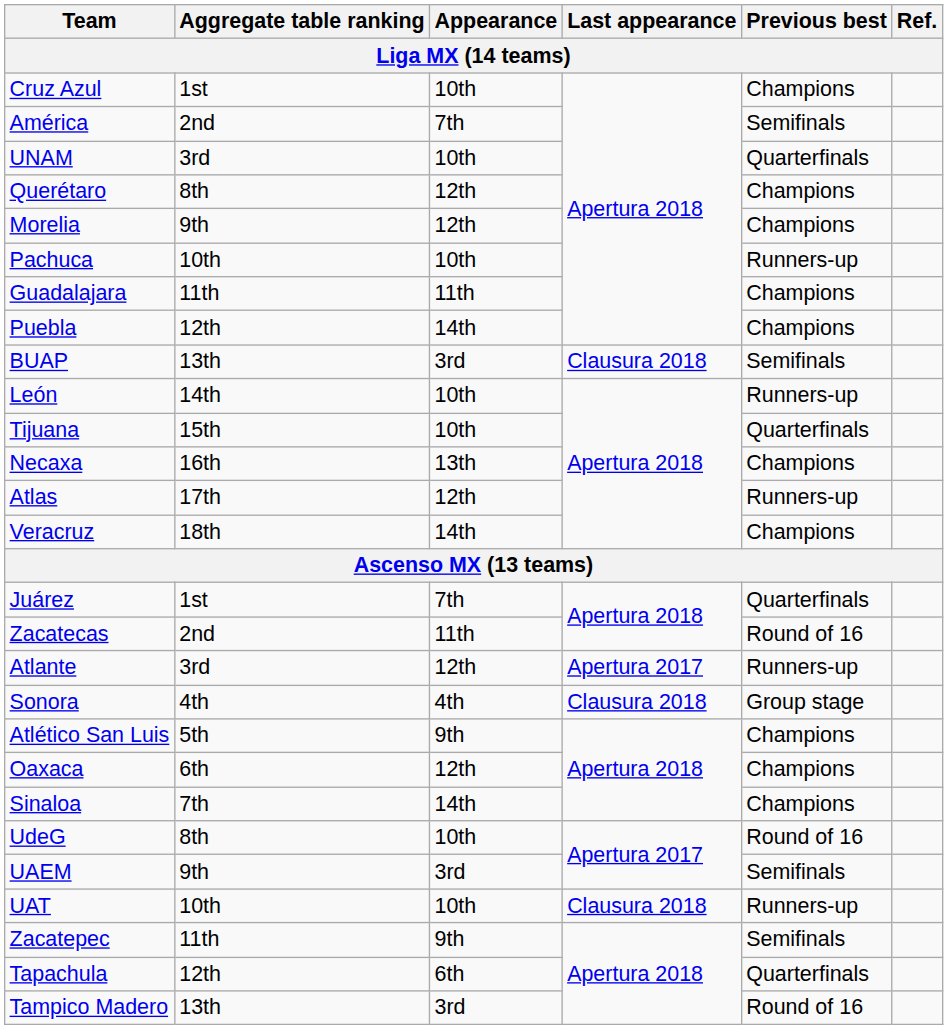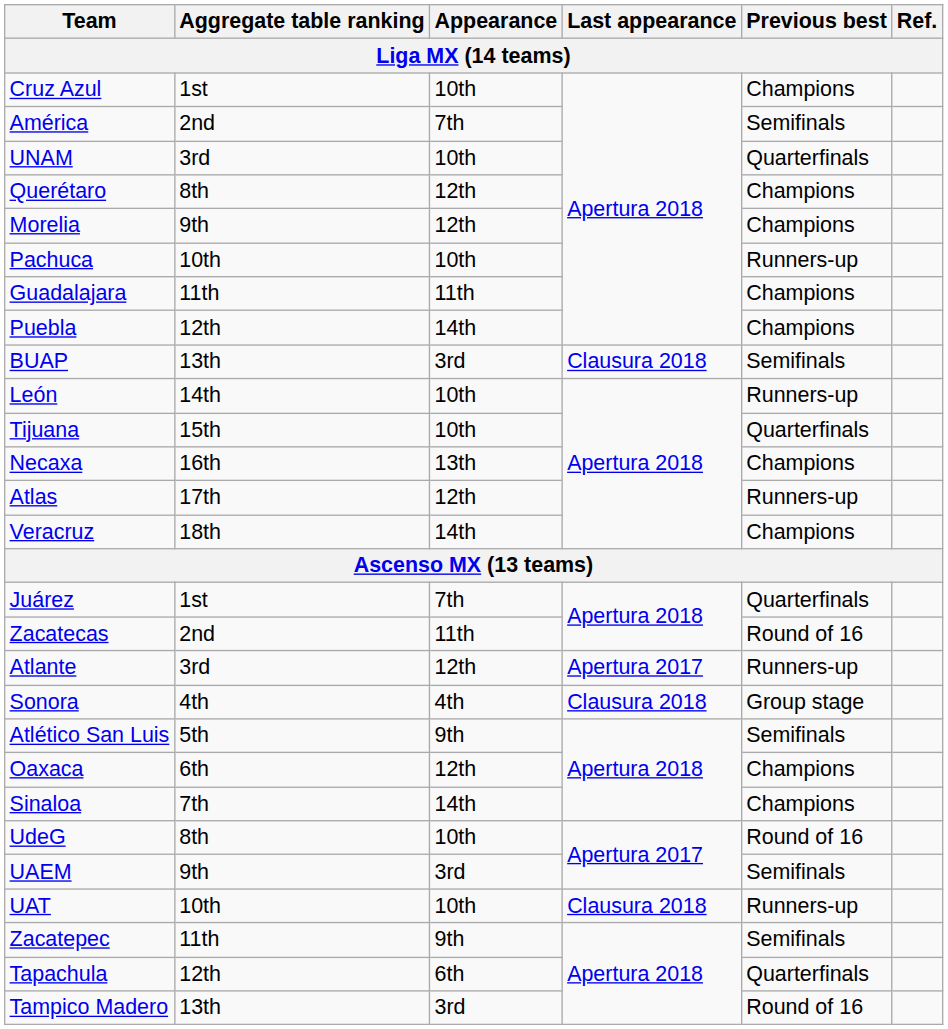 <table class="wikitable">
 <tr>
 <th>Team</th>
 <th>Aggregate table ranking</th>
 <th>Appearance</th>
 <th>Last appearance</th>
 <th>Previous best</th>
 <th>Ref.</th>
 </tr>
 <tr>
 <th colspan=7><a href='#'>Liga MX</a> (14 teams)</th>
 </tr>
 <tr>
 <td><a href='#'>Cruz Azul</a></td>
 <td>1st</td>
 <td>10th</td>
 <td rowspan="8"><a href='#'>Apertura 2018</a></td>
 <td>Champions<br></td>
 <td></td>
 </tr>
 <tr>
 <td><a href='#'>América</a></td>
 <td>2nd</td>
 <td>7th</td>
 <td>Semifinals<br></td>
 <td></td>
 </tr>
 <tr>
 <td><a href='#'>UNAM</a></td>
 <td>3rd</td>
 <td>10th</td>
 <td>Quarterfinals<br></td>
 <td></td>
 </tr>
 <tr>
 <td><a href='#'>Querétaro</a></td>
 <td>8th</td>
 <td>12th</td>
 <td>Champions<br></td>
 <td></td>
 </tr>
 <tr>
 <td><a href='#'>Morelia</a></td>
 <td>9th</td>
 <td>12th</td>
 <td>Champions<br></td>
 <td></td>
 </tr>
 <tr>
 <td><a href='#'>Pachuca</a></td>
 <td>10th</td>
 <td>10th</td>
 <td>Runners-up<br></td>
 <td></td>
 </tr>
 <tr>
 <td><a href='#'>Guadalajara</a></td>
 <td>11th</td>
 <td>11th</td>
 <td>Champions<br></td>
 <td></td>
 </tr>
 <tr>
 <td><a href='#'>Puebla</a></td>
 <td>12th</td>
 <td>14th</td>
 <td>Champions<br></td>
 <td></td>
 </tr>
 <tr>
 <td><a href='#'>BUAP</a></td>
 <td>13th</td>
 <td>3rd</td>
 <td rowspan="1"><a href='#'>Clausura 2018</a></td>
 <td>Semifinals<br></td>
 <td></td>
 </tr>
 <tr>
 <td><a href='#'>León</a></td>
 <td>14th</td>
 <td>10th</td>
 <td rowspan="5"><a href='#'>Apertura 2018</a></td>
 <td>Runners-up<br></td>
 <td></td>
 </tr>
 <tr>
 <td><a href='#'>Tijuana</a></td>
 <td>15th</td>
 <td>10th</td>
 <td>Quarterfinals<br></td>
 <td></td>
 </tr>
 <tr>
 <td><a href='#'>Necaxa</a></td>
 <td>16th</td>
 <td>13th</td>
 <td>Champions<br></td>
 <td></td>
 </tr>
 <tr>
 <td><a href='#'>Atlas</a></td>
 <td>17th</td>
 <td>12th</td>
 <td>Runners-up<br></td>
 <td></td>
 </tr>
 <tr>
 <td><a href='#'>Veracruz</a></td>
 <td>18th</td>
 <td>14th</td>
 <td>Champions<br></td>
 <td></td>
 </tr>
 <tr>
 <th colspan=7><a href='#'>Ascenso MX</a> (13 teams)</th>
 </tr>
 <tr>
 <td><a href='#'>Juárez</a></td>
 <td>1st</td>
 <td>7th</td>
 <td rowspan="2"><a href='#'>Apertura 2018</a></td>
 <td>Quarterfinals<br></td>
 <td></td>
 </tr>
 <tr>
 <td><a href='#'>Zacatecas</a></td>
 <td>2nd</td>
 <td>11th</td>
 <td>Round of 16<br></td>
 <td></td>
 </tr>
 <tr>
 <td><a href='#'>Atlante</a></td>
 <td>3rd</td>
 <td>12th</td>
 <td rowspan="1"><a href='#'>Apertura 2017</a></td>
 <td>Runners-up<br></td>
 <td></td>
 </tr>
 <tr>
 <td><a href='#'>Sonora</a></td>
 <td>4th</td>
 <td>4th</td>
 <td rowspan="1"><a href='#'>Clausura 2018</a></td>
 <td>Group stage<br></td>
 <td></td>
 </tr>
 <tr>
 <td><a href='#'>Atlético San Luis</a></td>
 <td>5th</td>
 <td>9th</td>
 <td rowspan="3"><a href='#'>Apertura 2018</a></td>
-<td>Champions<br></td>
+<td>Semifinals<br></td>
 <td></td>
 </tr>
 <tr>
 <td><a href='#'>Oaxaca</a></td>
 <td>6th</td>
 <td>12th</td>
 <td>Champions<br></td>
 <td></td>
 </tr>
 <tr>
 <td><a href='#'>Sinaloa</a></td>
 <td>7th</td>
 <td>14th</td>
 <td>Champions<br></td>
 <td></td>
 </tr>
 <tr>
 <td><a href='#'>UdeG</a></td>
 <td>8th</td>
 <td>10th</td>
 <td rowspan="2"><a href='#'>Apertura 2017</a></td>
 <td>Round of 16<br></td>
 <td></td>
 </tr>
 <tr>
 <td><a href='#'>UAEM</a></td>
 <td>9th</td>
 <td>3rd</td>
 <td>Semifinals<br></td>
 <td></td>
 </tr>
 <tr>
 <td><a href='#'>UAT</a></td>
 <td>10th</td>
 <td>10th</td>
 <td rowspan="1"><a href='#'>Clausura 2018</a></td>
 <td>Runners-up<br></td>
 <td></td>
 </tr>
 <tr>
 <td><a href='#'>Zacatepec</a></td>
 <td>11th</td>
 <td>9th</td>
 <td rowspan="3"><a href='#'>Apertura 2018</a></td>
 <td>Semifinals<br></td>
 <td></td>
 </tr>
 <tr>
 <td><a href='#'>Tapachula</a></td>
 <td>12th</td>
 <td>6th</td>
 <td>Quarterfinals<br></td>
 <td></td>
 </tr>
 <tr>
 <td><a href='#'>Tampico Madero</a></td>
 <td>13th</td>
 <td>3rd</td>
 <td>Round of 16<br></td>
 <td></td>
 </tr>
 </table>
